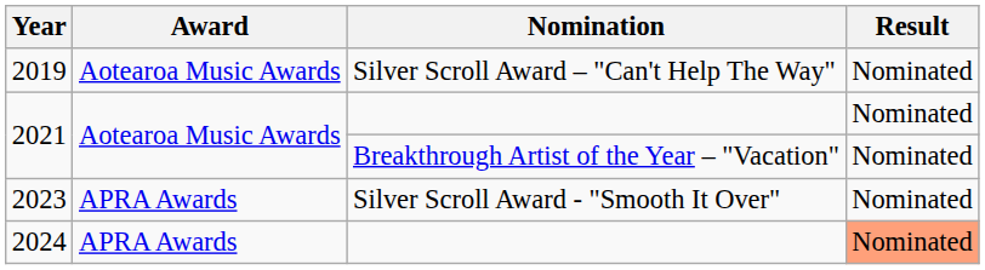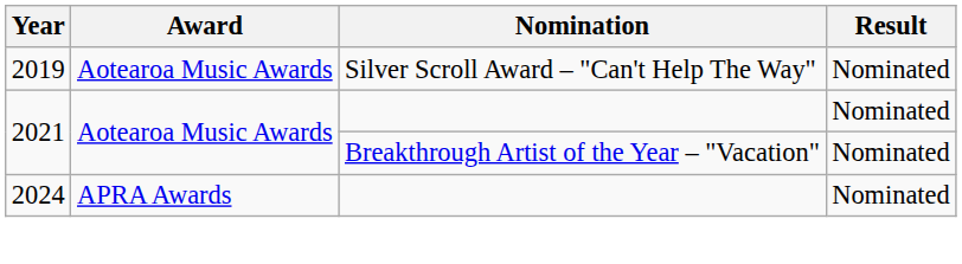 <table class="wikitable">
 <tr>
 <th>Year</th>
 <th>Award</th>
 <th>Nomination</th>
 <th>Result</th>
 </tr>
 <tr>
 <td>2019</td>
 <td><a href='#'>Aotearoa Music Awards</a></td>
 <td>Silver Scroll Award – "Can't Help The Way"</td>
 <td>Nominated</td>
 </tr>
 <tr>
 <td rowspan="2">2021</td>
 <td rowspan="2"><a href='#'>Aotearoa Music Awards</a></td>
 <td></td>
 <td>Nominated</td>
 </tr>
 <tr>
 <td><a href='#'>Breakthrough Artist of the Year</a> – "Vacation"</td>
 <td>Nominated</td>
 </tr>
 <tr>
-<td>2023</td>
-<td><a href='#'>APRA Awards</a></td>
-<td>Silver Scroll Award - "Smooth It Over" </td>
-<td>Nominated</td>
-</tr>
-<tr>
 <td>2024</td>
 <td><a href='#'>APRA Awards</a></td>
 <td></td>
-<td style="background: lightsalmon;">Nominated</td>
+<td>Nominated</td>
 </tr>
 </table>
